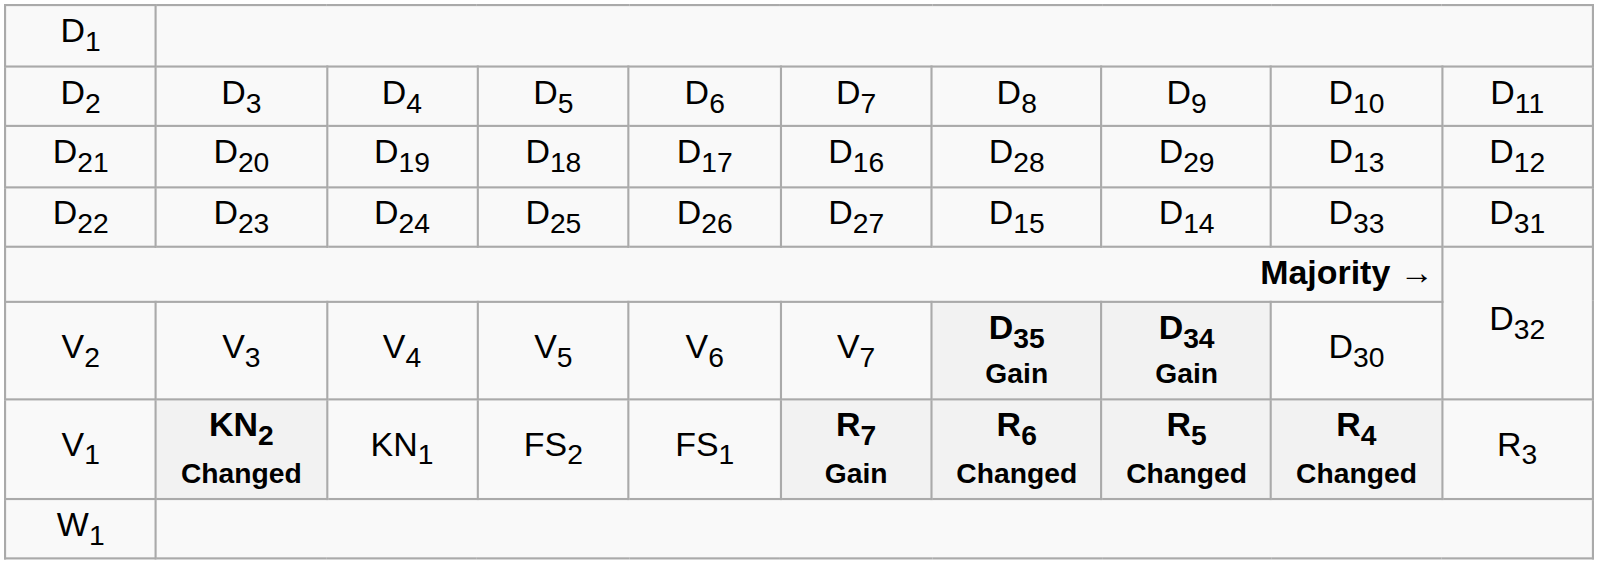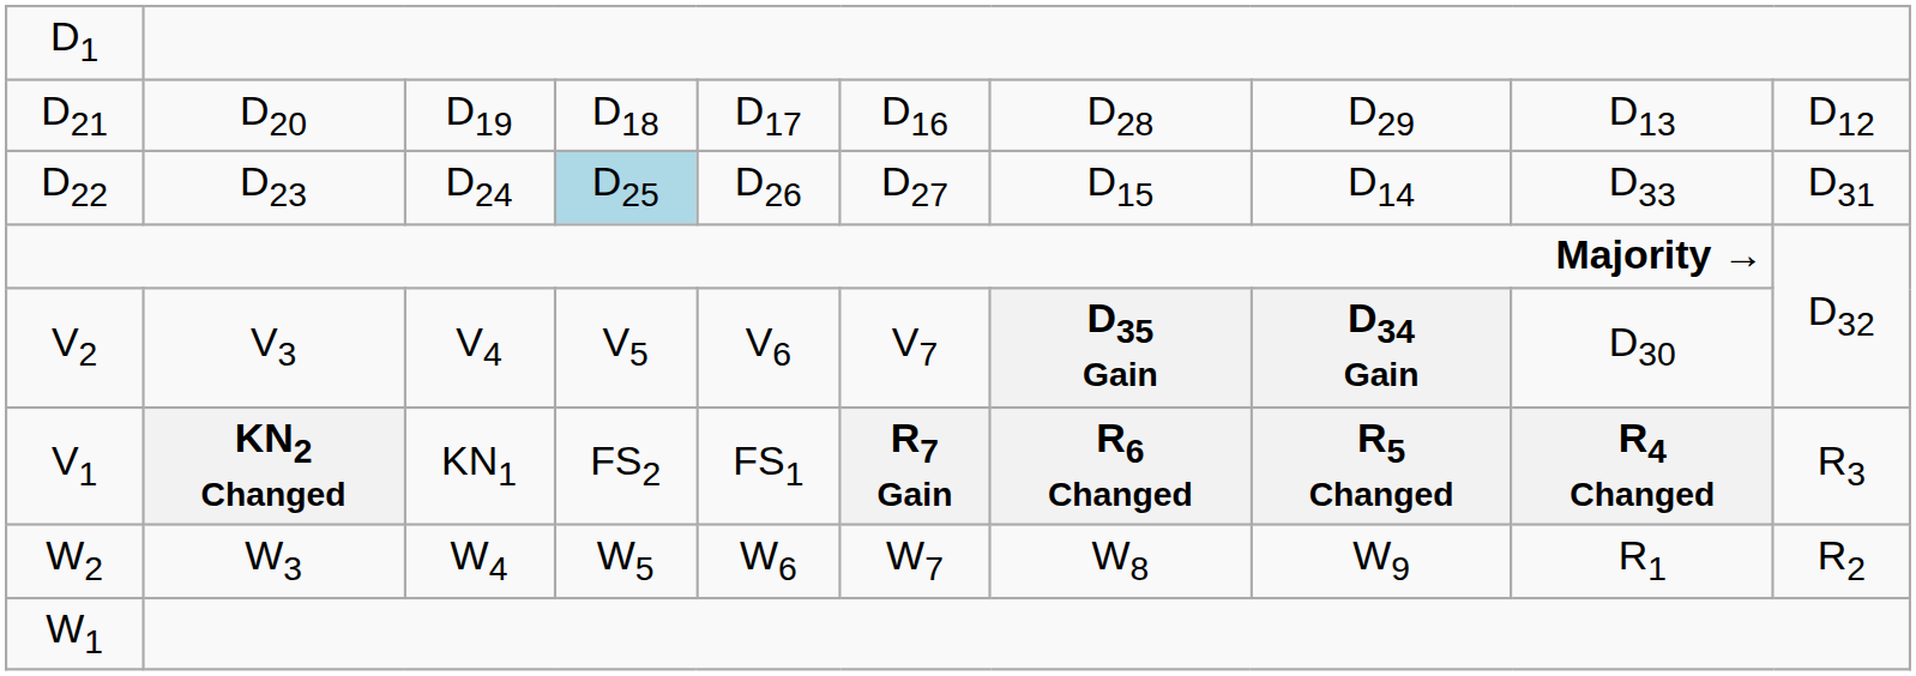 <table class="wikitable" style="text-align:center" width=750px>
 <tr>
 <td>D<sub>1</sub></td>
 <td colspan=9></td>
-</tr>
-<tr>
-<td width=50px >D<sub>2</sub></td>
-<td width=50px >D<sub>3</sub></td>
-<td width=50px >D<sub>4</sub></td>
-<td width=50px >D<sub>5</sub></td>
-<td width=50px >D<sub>6</sub></td>
-<td width=50px >D<sub>7</sub></td>
-<td width=50px >D<sub>8</sub></td>
-<td width=50px >D<sub>9</sub></td>
-<td width=50px >D<sub>10</sub></td>
-<td width=50px >D<sub>11</sub></td>
 </tr>
 <tr>
 <td>D<sub>21</sub></td>
 <td>D<sub>20</sub></td>
 <td>D<sub>19</sub></td>
 <td>D<sub>18</sub></td>
 <td>D<sub>17</sub></td>
 <td>D<sub>16</sub></td>
 <td>D<sub>28</sub></td>
 <td>D<sub>29</sub></td>
 <td>D<sub>13</sub></td>
 <td>D<sub>12</sub></td>
 </tr>
 <tr>
 <td>D<sub>22</sub></td>
 <td>D<sub>23</sub></td>
 <td>D<sub>24</sub></td>
-<td>D<sub>25</sub></td>
+<td style="background: lightblue;">D<sub>25</sub></td>
 <td>D<sub>26</sub></td>
 <td>D<sub>27</sub></td>
 <td>D<sub>15</sub></td>
 <td>D<sub>14</sub></td>
 <td>D<sub>33</sub></td>
 <td>D<sub>31</sub></td>
 </tr>
 <tr>
 <td colspan=9 align=right><strong>Majority →</strong></td>
 <td rowspan=2 >D<sub>32</sub></td>
 </tr>
 <tr>
 <td>V<sub>2</sub></td>
 <td>V<sub>3</sub></td>
 <td>V<sub>4</sub></td>
 <td>V<sub>5</sub></td>
 <td>V<sub>6</sub></td>
 <td>V<sub>7</sub></td>
 <th>D<sub>35</sub><br><small>Gain</small></th>
 <th>D<sub>34</sub><br><small>Gain</small></th>
 <td>D<sub>30</sub></td>
 </tr>
 <tr>
 <td>V<sub>1</sub></td>
 <th>KN<sub>2</sub><br><small>Changed</small></th>
 <td>KN<sub>1</sub></td>
 <td>FS<sub>2</sub></td>
 <td>FS<sub>1</sub></td>
 <th>R<sub>7</sub><br><small>Gain</small></th>
 <th>R<sub>6</sub><br><small>Changed</small></th>
 <th>R<sub>5</sub><br><small>Changed</small></th>
 <th>R<sub>4</sub><br><small>Changed</small></th>
 <td>R<sub>3</sub></td>
 </tr>
 <tr>
+<td>W<sub>2</sub></td>
+<td>W<sub>3</sub></td>
+<td>W<sub>4</sub></td>
+<td>W<sub>5</sub></td>
+<td>W<sub>6</sub></td>
+<td>W<sub>7</sub></td>
+<td>W<sub>8</sub></td>
+<td>W<sub>9</sub></td>
+<td>R<sub>1</sub></td>
+<td>R<sub>2</sub></td>
+</tr>
+<tr>
 <td>W<sub>1</sub></td>
 <td colspan=9></td>
 </tr>
 </table>
